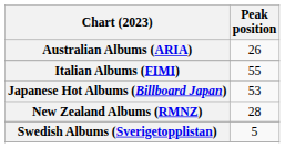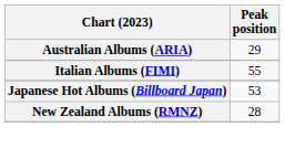 <table class="wikitable sortable plainrowheaders" style="text-align:center">
 <tr>
 <th scope="col">Chart (2023)</th>
 <th scope="col">Peak<br>position</th>
 </tr>
 <tr>
 <th scope="row">Australian Albums (<a href='#'>ARIA</a>)</th>
-<td>26</td>
+<td>29</td>
 </tr>
 <tr>
 </tr>
 <tr>
 </tr>
 <tr>
 </tr>
 <tr>
 </tr>
 <tr>
 </tr>
 <tr>
 </tr>
 <tr>
 <th scope="row">Italian Albums (<a href='#'>FIMI</a>)</th>
 <td>55</td>
 </tr>
 <tr>
 </tr>
 <tr>
 <th scope="row">Japanese Hot Albums (<em><a href='#'>Billboard Japan</a></em>)</th>
 <td>53</td>
 </tr>
 <tr>
 <th scope="row">New Zealand Albums (<a href='#'>RMNZ</a>)</th>
 <td>28</td>
 </tr>
 <tr>
 </tr>
 <tr>
 </tr>
 <tr>
 </tr>
 <tr>
-<th scope="row">Swedish Albums (<a href='#'>Sverigetopplistan</a>)</th>
-<td>5</td>
-</tr>
-<tr>
 </tr>
 <tr>
 </tr>
 <tr>
 </tr>
 <tr>
 </tr>
 </table>
